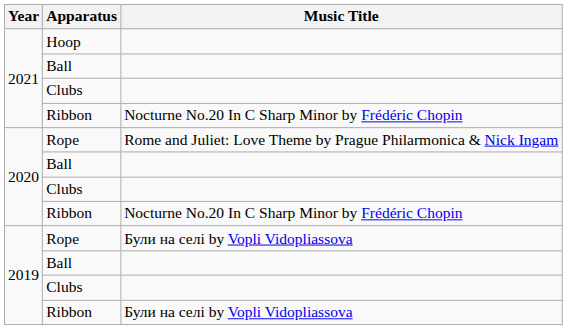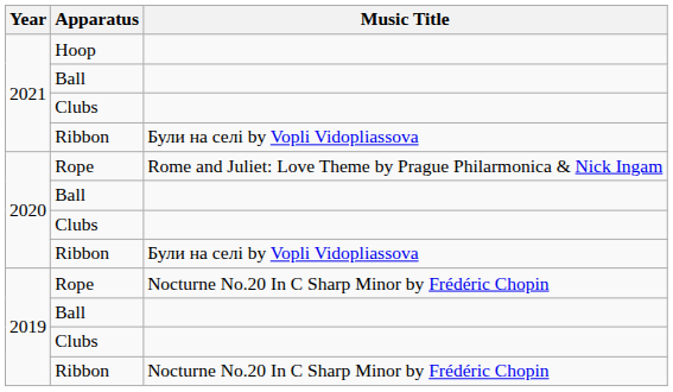 <table class="wikitable">
 <tr>
 <th>Year</th>
 <th>Apparatus</th>
 <th>Music Title</th>
 </tr>
 <tr>
 <td rowspan="4">2021</td>
 <td>Hoop</td>
 <td></td>
 </tr>
 <tr>
 <td>Ball</td>
 <td></td>
 </tr>
 <tr>
 <td>Clubs</td>
 <td></td>
 </tr>
 <tr>
 <td>Ribbon</td>
-<td>Nocturne No.20 In C Sharp Minor by <a href='#'>Frédéric Chopin</a></td>
+<td>Були на селі by <a href='#'>Vopli Vidopliassova</a></td>
 </tr>
 <tr>
 <td rowspan="4">2020</td>
 <td>Rope</td>
 <td>Rome and Juliet: Love Theme by Prague Philarmonica & <a href='#'>Nick Ingam</a></td>
 </tr>
 <tr>
 <td>Ball</td>
 <td></td>
 </tr>
 <tr>
 <td>Clubs</td>
 <td></td>
 </tr>
 <tr>
 <td>Ribbon</td>
-<td>Nocturne No.20 In C Sharp Minor by <a href='#'>Frédéric Chopin</a></td>
+<td>Були на селі by <a href='#'>Vopli Vidopliassova</a></td>
 </tr>
 <tr>
 <td rowspan="4">2019</td>
 <td>Rope</td>
-<td>Були на селі by <a href='#'>Vopli Vidopliassova</a></td>
+<td>Nocturne No.20 In C Sharp Minor by <a href='#'>Frédéric Chopin</a></td>
 </tr>
 <tr>
 <td>Ball</td>
 <td></td>
 </tr>
 <tr>
 <td>Clubs</td>
 <td></td>
 </tr>
 <tr>
 <td>Ribbon</td>
-<td>Були на селі by <a href='#'>Vopli Vidopliassova</a></td>
+<td>Nocturne No.20 In C Sharp Minor by <a href='#'>Frédéric Chopin</a></td>
 </tr>
 </table>
